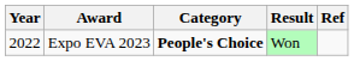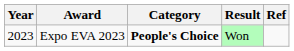 <table class="wikitable sortable">
 <tr>
 <th>Year</th>
 <th>Award</th>
 <th>Category</th>
 <th>Result</th>
 <th>Ref</th>
 </tr>
 <tr>
-<td style="text-align:center;">2022</td>
+<td style="text-align:center;">2023</td>
 <td>Expo EVA 2023</td>
 <td><strong>People's Choice</strong></td>
 <td style="background: #b3fdbb; ">Won</td>
 <td style="text-align:center;"></td>
 </tr>
 </table>
